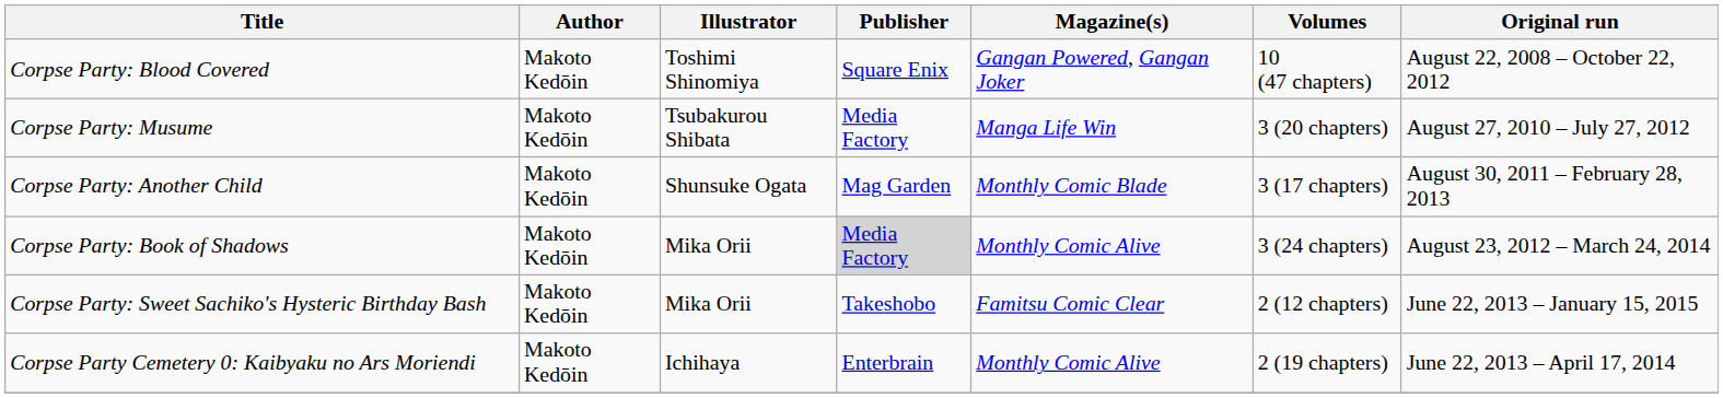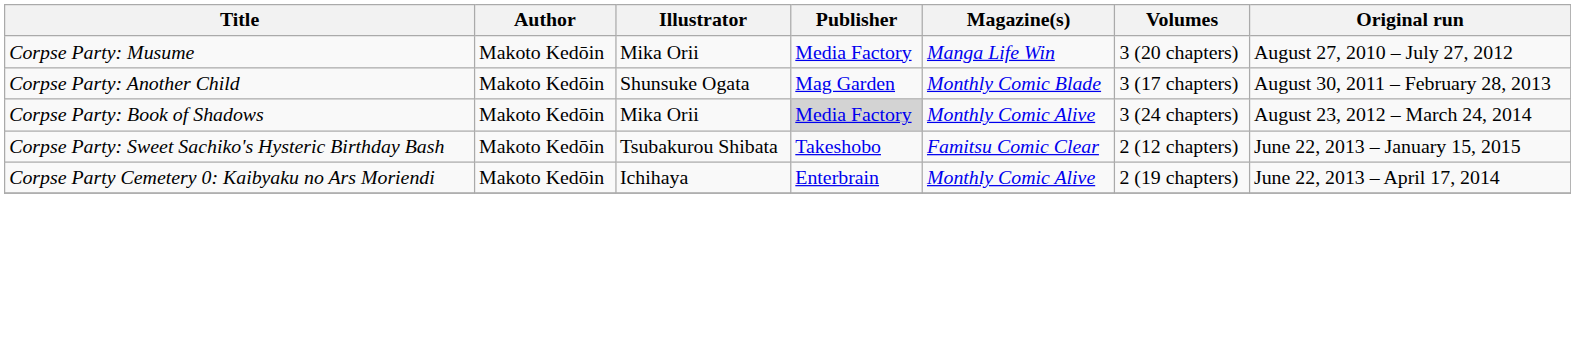 <table class="wikitable" width="100%">
 <tr>
 <th width=30%>Title</th>
 <th>Author</th>
 <th>Illustrator</th>
 <th>Publisher</th>
 <th>Magazine(s)</th>
 <th>Volumes</th>
 <th>Original run</th>
 </tr>
 <tr>
-<td><em>Corpse Party: Blood Covered</em></td>
-<td>Makoto Kedōin</td>
-<td>Toshimi Shinomiya</td>
-<td><a href='#'>Square Enix</a></td>
-<td><em><a href='#'>Gangan Powered</a></em>, <em><a href='#'>Gangan Joker</a></em></td>
-<td>10 (47 chapters)</td>
-<td>August 22, 2008 – October 22, 2012</td>
-</tr>
-<tr>
 <td><em>Corpse Party: Musume</em></td>
 <td>Makoto Kedōin</td>
-<td>Tsubakurou Shibata</td>
+<td>Mika Orii</td>
 <td><a href='#'>Media Factory</a></td>
 <td><em><a href='#'>Manga Life Win</a></em></td>
 <td>3 (20 chapters)</td>
 <td>August 27, 2010 – July 27, 2012</td>
 </tr>
 <tr>
 <td><em>Corpse Party: Another Child</em></td>
 <td>Makoto Kedōin</td>
 <td>Shunsuke Ogata</td>
 <td><a href='#'>Mag Garden</a></td>
 <td><em><a href='#'>Monthly Comic Blade</a></em></td>
 <td>3 (17 chapters)</td>
 <td>August 30, 2011 – February 28, 2013</td>
 </tr>
 <tr>
 <td><em>Corpse Party: Book of Shadows</em></td>
 <td>Makoto Kedōin</td>
 <td>Mika Orii</td>
 <td style="background: lightgrey;"><a href='#'>Media Factory</a></td>
 <td><em><a href='#'>Monthly Comic Alive</a></em></td>
 <td>3 (24 chapters)</td>
 <td>August 23, 2012 – March 24, 2014</td>
 </tr>
 <tr>
 <td><em>Corpse Party: Sweet Sachiko's Hysteric Birthday Bash</em></td>
 <td>Makoto Kedōin</td>
-<td>Mika Orii</td>
+<td>Tsubakurou Shibata</td>
 <td><a href='#'>Takeshobo</a></td>
 <td><em><a href='#'>Famitsu Comic Clear</a></em></td>
 <td>2 (12 chapters)</td>
 <td>June 22, 2013 – January 15, 2015</td>
 </tr>
 <tr>
 <td><em>Corpse Party Cemetery 0: Kaibyaku no Ars Moriendi</em></td>
 <td>Makoto Kedōin</td>
 <td>Ichihaya</td>
 <td><a href='#'>Enterbrain</a></td>
 <td><em><a href='#'>Monthly Comic Alive</a></em></td>
 <td>2 (19 chapters)</td>
 <td>June 22, 2013 – April 17, 2014</td>
 </tr>
 <tr>
 </tr>
 </table>
